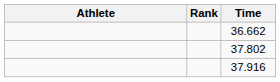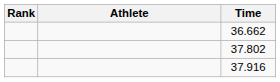 <table class=wikitable style="text-align:center">
 <tr>
+<th width=40>Rank</th>
 <th width=250>Athlete</th>
-<th width=40>Rank</th>
 <th width=70>Time</th>
 </tr>
 <tr>
+<td></td>
 <td align=left></td>
-<td></td>
 <td>36.662</td>
 </tr>
 <tr>
+<td></td>
 <td align=left></td>
-<td></td>
 <td>37.802</td>
 </tr>
 <tr>
+<td></td>
 <td align=left></td>
-<td></td>
 <td>37.916</td>
 </tr>
 </table>
